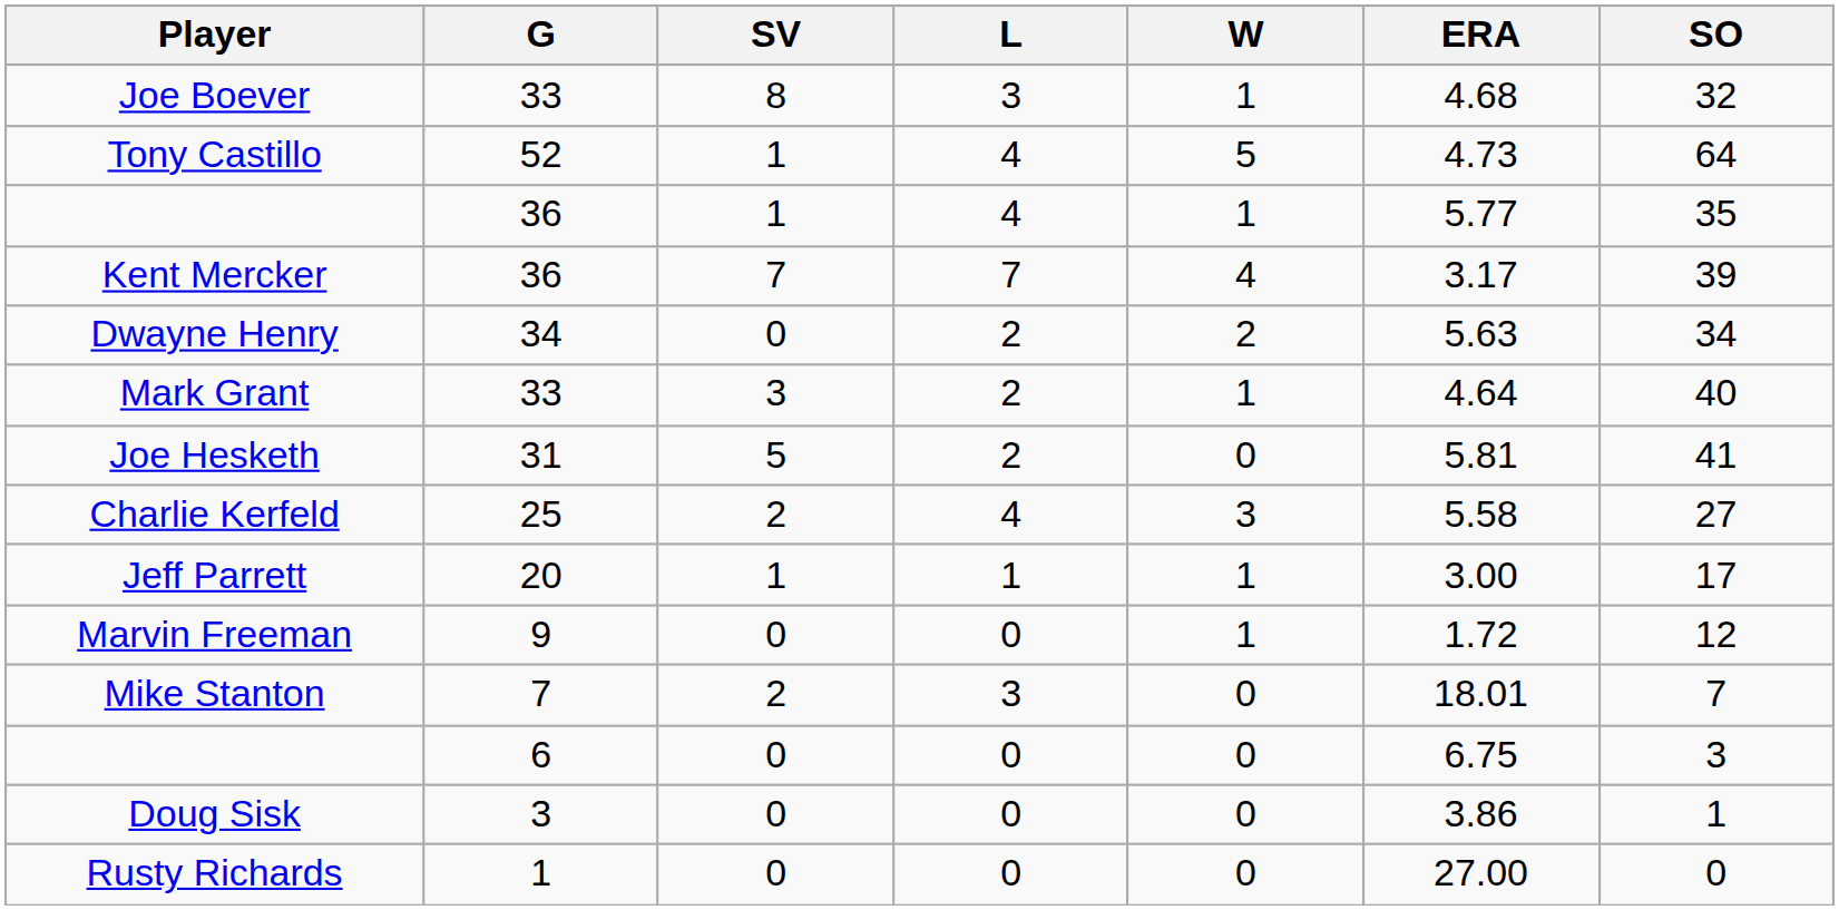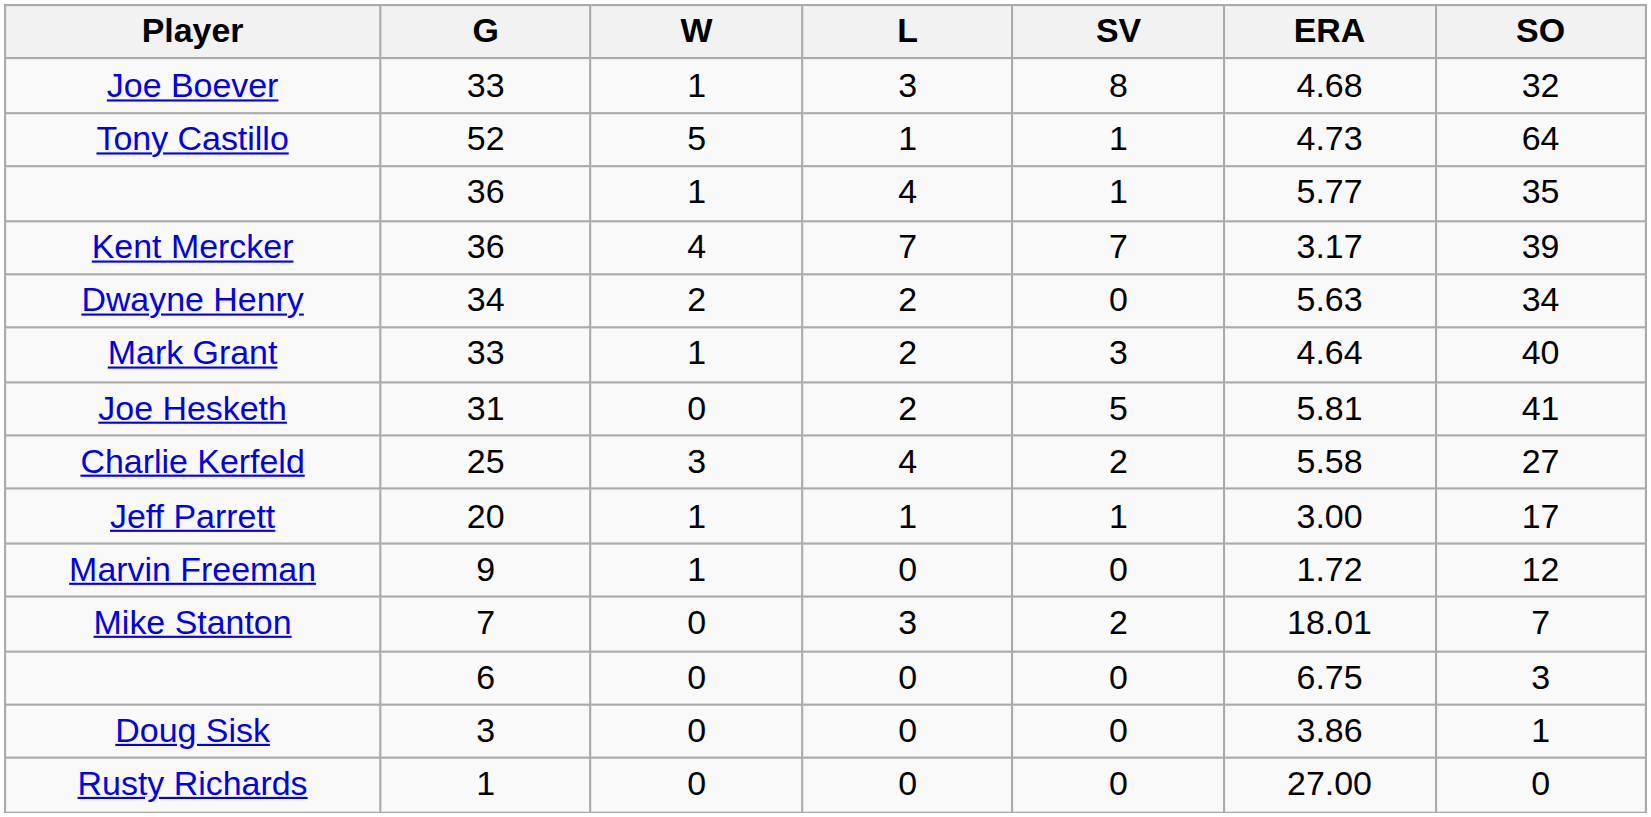 <table class="wikitable sortable">
 <tr>
 <th bgcolor="#DDDDFF" width="16%">Player</th>
 <th bgcolor="#DDDDFF" width="9%">G</th>
+<th bgcolor="#DDDDFF" width="9%">W</th>
+<th bgcolor="#DDDDFF" width="9%">L</th>
 <th bgcolor="#DDDDFF" width="9%">SV</th>
-<th bgcolor="#DDDDFF" width="9%">L</th>
-<th bgcolor="#DDDDFF" width="9%">W</th>
 <th bgcolor="#DDDDFF" width="9%">ERA</th>
 <th bgcolor="#DDDDFF" width="9%">SO</th>
 </tr>
 <tr align="center">
 <td><a href='#'>Joe Boever</a></td>
 <td>33</td>
+<td>1</td>
+<td>3</td>
 <td>8</td>
-<td>3</td>
-<td>1</td>
 <td>4.68</td>
 <td>32</td>
 </tr>
 <tr align=center>
 <td><a href='#'>Tony Castillo</a></td>
 <td>52</td>
+<td>5</td>
 <td>1</td>
-<td>4</td>
-<td>5</td>
+<td>1</td>
 <td>4.73</td>
 <td>64</td>
 </tr>
 <tr align=center>
 <td></td>
 <td>36</td>
 <td>1</td>
 <td>4</td>
 <td>1</td>
 <td>5.77</td>
 <td>35</td>
 </tr>
 <tr align="center">
 <td><a href='#'>Kent Mercker</a></td>
 <td>36</td>
+<td>4</td>
 <td>7</td>
 <td>7</td>
-<td>4</td>
 <td>3.17</td>
 <td>39</td>
 </tr>
 <tr align=center>
 <td><a href='#'>Dwayne Henry</a></td>
 <td>34</td>
-<td>0</td>
 <td>2</td>
 <td>2</td>
+<td>0</td>
 <td>5.63</td>
 <td>34</td>
 </tr>
 <tr align=center>
 <td><a href='#'>Mark Grant</a></td>
 <td>33</td>
+<td>1</td>
+<td>2</td>
 <td>3</td>
-<td>2</td>
-<td>1</td>
 <td>4.64</td>
 <td>40</td>
 </tr>
 <tr align=center>
 <td><a href='#'>Joe Hesketh</a></td>
 <td>31</td>
+<td>0</td>
+<td>2</td>
 <td>5</td>
-<td>2</td>
-<td>0</td>
 <td>5.81</td>
 <td>41</td>
 </tr>
 <tr align=center>
 <td><a href='#'>Charlie Kerfeld</a></td>
 <td>25</td>
+<td>3</td>
+<td>4</td>
 <td>2</td>
-<td>4</td>
-<td>3</td>
 <td>5.58</td>
 <td>27</td>
 </tr>
 <tr align=center>
 <td><a href='#'>Jeff Parrett</a></td>
 <td>20</td>
 <td>1</td>
 <td>1</td>
 <td>1</td>
 <td>3.00</td>
 <td>17</td>
 </tr>
 <tr align=center>
 <td><a href='#'>Marvin Freeman</a></td>
 <td>9</td>
+<td>1</td>
 <td>0</td>
 <td>0</td>
-<td>1</td>
 <td>1.72</td>
 <td>12</td>
 </tr>
 <tr align=center>
 <td><a href='#'>Mike Stanton</a></td>
 <td>7</td>
+<td>0</td>
+<td>3</td>
 <td>2</td>
-<td>3</td>
-<td>0</td>
 <td>18.01</td>
 <td>7</td>
 </tr>
 <tr align=center>
 <td></td>
 <td>6</td>
 <td>0</td>
 <td>0</td>
 <td>0</td>
 <td>6.75</td>
 <td>3</td>
 </tr>
 <tr align="center">
 <td><a href='#'>Doug Sisk</a></td>
 <td>3</td>
 <td>0</td>
 <td>0</td>
 <td>0</td>
 <td>3.86</td>
 <td>1</td>
 </tr>
 <tr align=center>
 <td><a href='#'>Rusty Richards</a></td>
 <td>1</td>
 <td>0</td>
 <td>0</td>
 <td>0</td>
 <td>27.00</td>
 <td>0</td>
 </tr>
 </table>
